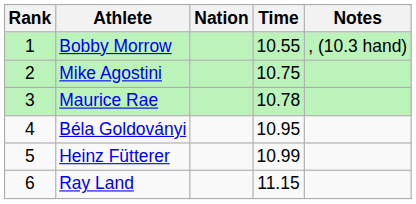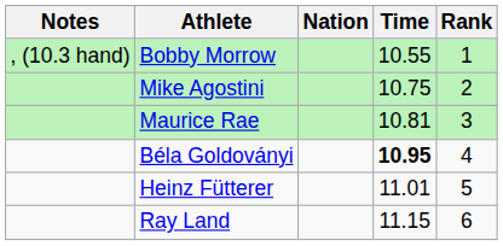 <table class="wikitable sortable" style="text-align:center">
 <tr>
-<th>Rank</th>
+<th>Notes</th>
 <th>Athlete</th>
 <th>Nation</th>
 <th>Time</th>
-<th>Notes</th>
+<th>Rank</th>
 </tr>
 <tr bgcolor=bbf3bb>
-<td>1</td>
+<td>,  (10.3 hand)</td>
 <td align=left><a href='#'>Bobby Morrow</a></td>
 <td align=left></td>
 <td>10.55</td>
-<td>,  (10.3 hand)</td>
+<td>1</td>
 </tr>
 <tr bgcolor=bbf3bb>
-<td>2</td>
+<td></td>
 <td align=left><a href='#'>Mike Agostini</a></td>
 <td align=left></td>
 <td>10.75</td>
-<td></td>
+<td>2</td>
 </tr>
 <tr bgcolor=bbf3bb>
-<td>3</td>
+<td></td>
 <td align=left><a href='#'>Maurice Rae</a></td>
 <td align=left></td>
-<td>10.78</td>
-<td></td>
+<td>10.81</td>
+<td>3</td>
 </tr>
 <tr>
-<td>4</td>
+<td></td>
 <td align=left><a href='#'>Béla Goldoványi</a></td>
 <td align=left></td>
-<td>10.95</td>
-<td></td>
+<td><strong>10.95</strong></td>
+<td>4</td>
 </tr>
 <tr>
-<td>5</td>
+<td></td>
 <td align=left><a href='#'>Heinz Fütterer</a></td>
 <td align=left></td>
-<td>10.99</td>
-<td></td>
+<td>11.01</td>
+<td>5</td>
 </tr>
 <tr>
-<td>6</td>
+<td></td>
 <td align=left><a href='#'>Ray Land</a></td>
 <td align=left></td>
 <td>11.15</td>
-<td></td>
+<td>6</td>
 </tr>
 </table>
